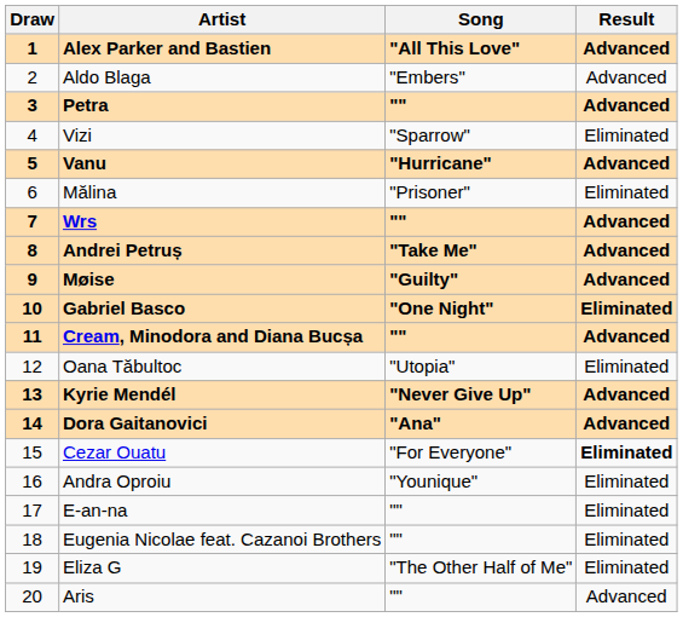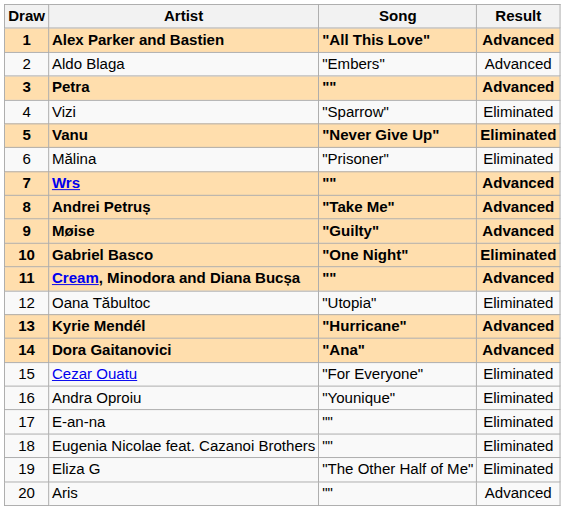 <table class="sortable wikitable" style="margin: 1em auto 1em auto; text-align:center;">
 <tr>
 <th>Draw</th>
 <th>Artist</th>
 <th>Song</th>
 <th>Result</th>
 </tr>
 <tr style="background:navajowhite;">
 <td><strong>1</strong></td>
 <td align="left"><strong>Alex Parker and Bastien</strong></td>
 <td align="left"><strong>"All This Love"</strong></td>
 <td><strong>Advanced</strong></td>
 </tr>
 <tr>
 <td>2</td>
 <td align="left">Aldo Blaga</td>
 <td align="left">"Embers"</td>
 <td>Advanced</td>
 </tr>
 <tr style="font-weight:bold; background:navajowhite;">
 <td>3</td>
 <td align="left">Petra</td>
 <td align="left">""</td>
 <td>Advanced</td>
 </tr>
 <tr>
 <td>4</td>
 <td align="left">Vizi</td>
 <td align="left">"Sparrow"</td>
 <td>Eliminated</td>
 </tr>
 <tr style="font-weight:bold; background:navajowhite;">
 <td>5</td>
 <td align="left">Vanu</td>
-<td align="left">"Hurricane"</td>
-<td>Advanced</td>
+<td align="left">"Never Give Up"</td>
+<td>Eliminated</td>
 </tr>
 <tr>
 <td>6</td>
 <td align="left">Mălina</td>
 <td align="left">"Prisoner"</td>
 <td>Eliminated</td>
 </tr>
 <tr style="font-weight:bold; background:navajowhite;">
 <td>7</td>
 <td align="left"><a href='#'>Wrs</a></td>
 <td align="left">""</td>
 <td>Advanced</td>
 </tr>
 <tr style="font-weight:bold; background:navajowhite;">
 <td>8</td>
 <td align="left">Andrei Petruș</td>
 <td align="left">"Take Me"</td>
 <td>Advanced</td>
 </tr>
 <tr style="font-weight:bold; background:navajowhite;">
 <td>9</td>
 <td align="left">Møise</td>
 <td align="left">"Guilty"</td>
 <td>Advanced</td>
 </tr>
 <tr style="font-weight:bold; background:navajowhite;">
 <td>10</td>
 <td align="left">Gabriel Basco</td>
 <td align="left">"One Night"</td>
 <td>Eliminated</td>
 </tr>
 <tr style="font-weight:bold; background:navajowhite;">
 <td>11</td>
 <td align="left"><a href='#'>Cream</a>, Minodora and Diana Bucșa</td>
 <td align="left">""</td>
 <td>Advanced</td>
 </tr>
 <tr>
 <td>12</td>
 <td align="left">Oana Tăbultoc</td>
 <td align="left">"Utopia"</td>
 <td>Eliminated</td>
 </tr>
 <tr style="font-weight:bold; background:navajowhite;">
 <td>13</td>
 <td align="left">Kyrie Mendél</td>
-<td align="left">"Never Give Up"</td>
+<td align="left">"Hurricane"</td>
 <td>Advanced</td>
 </tr>
 <tr style="font-weight:bold; background:navajowhite;">
 <td>14</td>
 <td align="left">Dora Gaitanovici</td>
 <td align="left">"Ana"</td>
 <td>Advanced</td>
 </tr>
 <tr>
 <td>15</td>
 <td align="left"><a href='#'>Cezar Ouatu</a></td>
 <td align="left">"For Everyone"</td>
-<td><strong>Eliminated</strong></td>
+<td>Eliminated</td>
 </tr>
 <tr>
 <td>16</td>
 <td align="left">Andra Oproiu</td>
 <td align="left">"Younique"</td>
 <td>Eliminated</td>
 </tr>
 <tr>
 <td>17</td>
 <td align="left">E-an-na</td>
 <td align="left">""</td>
 <td>Eliminated</td>
 </tr>
 <tr>
 <td>18</td>
 <td align="left">Eugenia Nicolae feat. Cazanoi Brothers</td>
 <td align="left">""</td>
 <td>Eliminated</td>
 </tr>
 <tr>
 <td>19</td>
 <td align="left">Eliza G</td>
 <td align="left">"The Other Half of Me"</td>
 <td>Eliminated</td>
 </tr>
 <tr>
 <td>20</td>
 <td align="left">Aris</td>
 <td align="left">""</td>
 <td>Advanced</td>
 </tr>
 </table>
